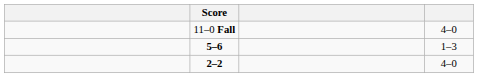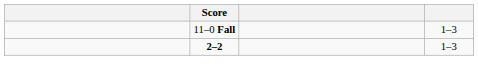 <table class="wikitable" style="text-align: center; ">
 <tr>
 <th align="right" width="270"></th>
 <th width="65">Score</th>
 <th align="left" width="270"></th>
 <th width="65"></th>
 </tr>
 <tr>
 <td align="left"><strong></strong></td>
 <td>11–0 <strong>Fall</strong></td>
 <td align="left"></td>
-<td>4–0 <strong></strong></td>
-</tr>
-<tr>
-<td align="left"></td>
-<td><strong>5–6</strong></td>
-<td align="left"><strong></strong></td>
 <td>1–3 <strong></strong></td>
 </tr>
 <tr>
 <td align="left"></td>
 <td><strong>2–2</strong></td>
 <td align="left"><strong></strong></td>
-<td>4–0 <strong></strong></td>
+<td>1–3 <strong></strong></td>
 </tr>
 </table>
